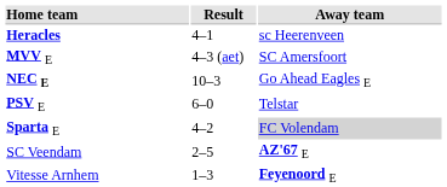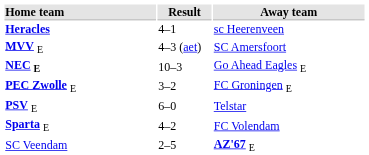 <table style="float:right;">
 <tr bgcolor="#E4E4E4">
 <th style="border-bottom:1px solid #AAAAAA" width="200" align="left">Home team</th>
 <th style="border-bottom:1px solid #AAAAAA" width="70" align="center">Result</th>
 <th style="border-bottom:1px solid #AAAAAA" width="200">Away team</th>
 </tr>
 <tr>
 <td><strong><a href='#'>Heracles</a></strong></td>
 <td>4–1</td>
 <td><a href='#'>sc Heerenveen</a></td>
 </tr>
 <tr>
 <td><strong><a href='#'>MVV</a></strong> <sub>E</sub></td>
 <td>4–3 (<a href='#'>aet</a>)</td>
 <td><a href='#'>SC Amersfoort</a></td>
 </tr>
 <tr>
 <td><strong><a href='#'>NEC</a> <sub>E</sub></strong></td>
 <td>10–3</td>
 <td><a href='#'>Go Ahead Eagles</a> <sub>E</sub></td>
 </tr>
 <tr>
+<td><strong><a href='#'>PEC Zwolle</a></strong> <sub>E</sub></td>
+<td>3–2</td>
+<td><a href='#'>FC Groningen</a> <sub>E</sub></td>
+</tr>
+<tr>
 <td><strong><a href='#'>PSV</a></strong> <sub>E</sub></td>
 <td>6–0</td>
 <td><a href='#'>Telstar</a></td>
 </tr>
 <tr>
 <td><strong><a href='#'>Sparta</a></strong> <sub>E</sub></td>
 <td>4–2</td>
-<td style="background: lightgrey;"><a href='#'>FC Volendam</a></td>
+<td><a href='#'>FC Volendam</a></td>
 </tr>
 <tr>
 <td><a href='#'>SC Veendam</a></td>
 <td>2–5</td>
 <td><strong><a href='#'>AZ'67</a></strong> <sub>E</sub></td>
 </tr>
-<tr>
-<td><a href='#'>Vitesse Arnhem</a></td>
-<td>1–3</td>
-<td><strong><a href='#'>Feyenoord</a></strong> <sub>E</sub></td>
-</tr>
 </table>
